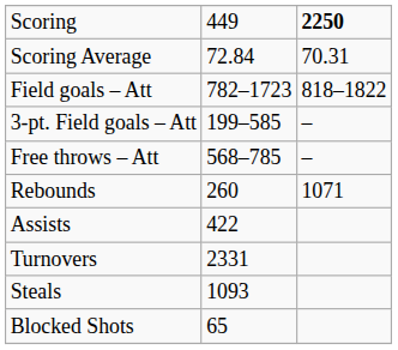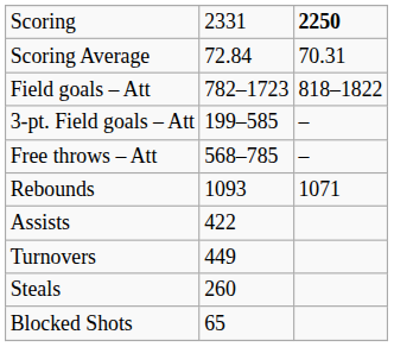 <table class="wikitable">
 <tr>
 </tr>
 <tr>
 <td>Scoring</td>
-<td>449</td>
+<td>2331</td>
 <td><strong>2250</strong></td>
 </tr>
 <tr>
 <td>Scoring Average</td>
 <td>72.84</td>
 <td>70.31</td>
 </tr>
 <tr>
 <td>Field goals – Att</td>
 <td>782–1723</td>
 <td>818–1822</td>
 </tr>
 <tr>
 <td>3-pt. Field goals – Att</td>
 <td>199–585</td>
 <td>–</td>
 </tr>
 <tr>
 <td>Free throws – Att</td>
 <td>568–785</td>
 <td>–</td>
 </tr>
 <tr>
 <td>Rebounds</td>
-<td>260</td>
+<td>1093</td>
 <td>1071</td>
 </tr>
 <tr>
 <td>Assists</td>
 <td>422</td>
 <td></td>
 </tr>
 <tr>
 <td>Turnovers</td>
-<td>2331</td>
+<td>449</td>
 <td></td>
 </tr>
 <tr>
 <td>Steals</td>
-<td>1093</td>
+<td>260</td>
 <td></td>
 </tr>
 <tr>
 <td>Blocked Shots</td>
 <td>65</td>
 <td></td>
 </tr>
 <tr>
 </tr>
 </table>
